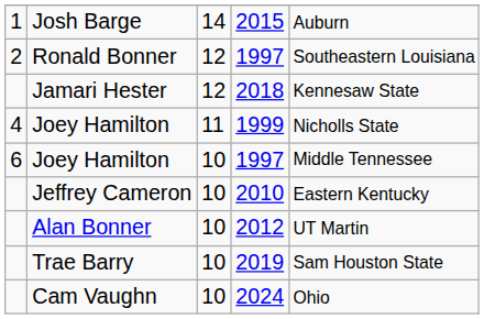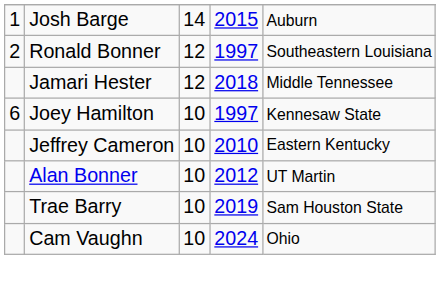 <table class="wikitable">
 <tr>
 </tr>
 <tr>
 <td>1</td>
 <td>Josh Barge</td>
 <td>14</td>
 <td><a href='#'>2015</a></td>
 <td style="font-size:80%;">Auburn</td>
 </tr>
 <tr>
 <td>2</td>
 <td>Ronald Bonner</td>
 <td>12</td>
 <td><a href='#'>1997</a></td>
 <td style="font-size:80%;">Southeastern Louisiana</td>
 </tr>
 <tr>
 <td></td>
 <td>Jamari Hester</td>
 <td>12</td>
 <td><a href='#'>2018</a></td>
-<td style="font-size:80%;">Kennesaw State</td>
-</tr>
-<tr>
-<td>4</td>
-<td>Joey Hamilton</td>
-<td>11</td>
-<td><a href='#'>1999</a></td>
-<td style="font-size:80%;">Nicholls State</td>
+<td style="font-size:80%;">Middle Tennessee</td>
 </tr>
 <tr>
 <td>6</td>
 <td>Joey Hamilton</td>
 <td>10</td>
 <td><a href='#'>1997</a></td>
-<td style="font-size:80%;">Middle Tennessee</td>
+<td style="font-size:80%;">Kennesaw State</td>
 </tr>
 <tr>
 <td></td>
 <td>Jeffrey Cameron</td>
 <td>10</td>
 <td><a href='#'>2010</a></td>
 <td style="font-size:80%;">Eastern Kentucky</td>
 </tr>
 <tr>
 <td></td>
 <td><a href='#'>Alan Bonner</a></td>
 <td>10</td>
 <td><a href='#'>2012</a></td>
 <td style="font-size:80%;">UT Martin</td>
 </tr>
 <tr>
 <td></td>
 <td>Trae Barry</td>
 <td>10</td>
 <td><a href='#'>2019</a></td>
 <td style="font-size:80%;">Sam Houston State</td>
 </tr>
 <tr>
 <td></td>
 <td>Cam Vaughn</td>
 <td>10</td>
 <td><a href='#'>2024</a></td>
 <td style="font-size:80%;">Ohio</td>
 </tr>
 </table>
